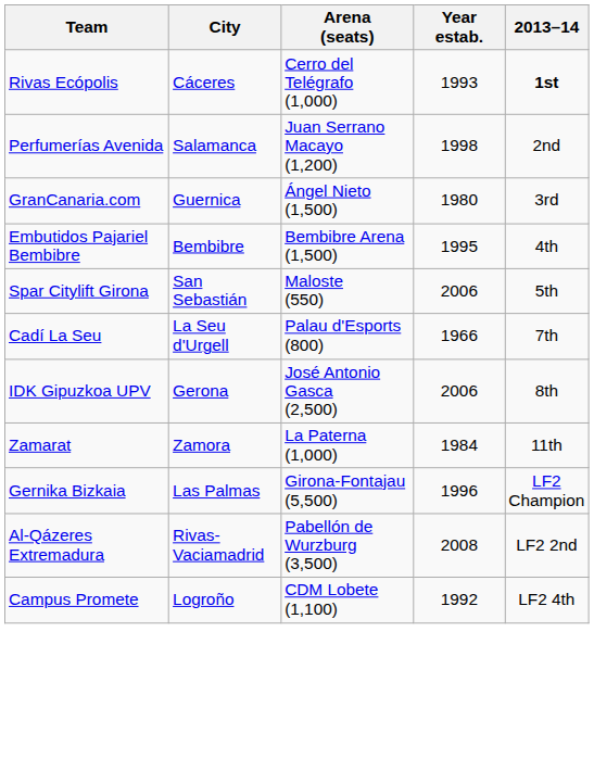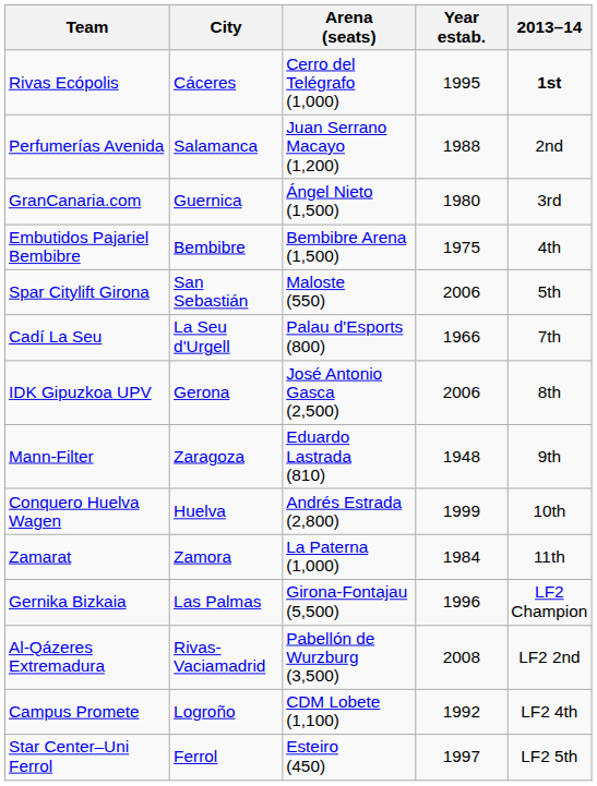 <table class="wikitable sortable">
 <tr>
 <th width=150>Team</th>
 <th width=100>City</th>
 <th width=120>Arena<br>(seats)</th>
 <th width=80>Year estab.</th>
 <th width=70>2013–14</th>
 </tr>
 <tr>
 <td><a href='#'>Rivas Ecópolis</a></td>
 <td><a href='#'>Cáceres</a></td>
 <td><a href='#'>Cerro del Telégrafo</a><br>(1,000)</td>
-<td style="text-align: center">1993</td>
+<td style="text-align: center">1995</td>
 <td style="text-align: center"><strong>1st</strong></td>
 </tr>
 <tr>
 <td><a href='#'>Perfumerías Avenida</a></td>
 <td><a href='#'>Salamanca</a></td>
 <td><a href='#'>Juan Serrano Macayo</a><br>(1,200)</td>
-<td style="text-align: center">1998</td>
+<td style="text-align: center">1988</td>
 <td style="text-align: center">2nd</td>
 </tr>
 <tr>
 <td><a href='#'>GranCanaria.com</a></td>
 <td><a href='#'>Guernica</a></td>
 <td><a href='#'>Ángel Nieto</a><br>(1,500)</td>
 <td style="text-align: center">1980</td>
 <td style="text-align: center">3rd</td>
 </tr>
 <tr>
 <td><a href='#'>Embutidos Pajariel Bembibre</a></td>
 <td><a href='#'>Bembibre</a></td>
 <td><a href='#'>Bembibre Arena</a><br>(1,500)</td>
-<td style="text-align: center">1995</td>
+<td style="text-align: center">1975</td>
 <td style="text-align: center">4th</td>
 </tr>
 <tr>
 <td><a href='#'>Spar Citylift Girona</a></td>
 <td><a href='#'>San Sebastián</a></td>
 <td><a href='#'>Maloste</a><br>(550)</td>
 <td style="text-align: center">2006</td>
 <td style="text-align: center">5th</td>
 </tr>
 <tr>
 <td><a href='#'>Cadí La Seu</a></td>
 <td><a href='#'>La Seu d'Urgell</a></td>
 <td><a href='#'>Palau d'Esports</a><br>(800)</td>
 <td style="text-align: center">1966</td>
 <td style="text-align: center">7th</td>
 </tr>
 <tr>
 <td><a href='#'>IDK Gipuzkoa UPV</a></td>
 <td><a href='#'>Gerona</a></td>
 <td><a href='#'>José Antonio Gasca</a><br>(2,500)</td>
 <td style="text-align: center">2006</td>
 <td style="text-align: center">8th</td>
+</tr>
+<tr>
+<td><a href='#'>Mann-Filter</a></td>
+<td><a href='#'>Zaragoza</a></td>
+<td><a href='#'>Eduardo Lastrada</a><br>(810)</td>
+<td style="text-align: center">1948</td>
+<td style="text-align: center">9th</td>
+</tr>
+<tr>
+<td><a href='#'>Conquero Huelva Wagen</a></td>
+<td><a href='#'>Huelva</a></td>
+<td><a href='#'>Andrés Estrada</a><br>(2,800)</td>
+<td style="text-align: center">1999</td>
+<td style="text-align: center">10th</td>
 </tr>
 <tr>
 <td><a href='#'>Zamarat</a></td>
 <td><a href='#'>Zamora</a></td>
 <td><a href='#'>La Paterna</a><br>(1,000)</td>
 <td style="text-align: center">1984</td>
 <td style="text-align: center">11th</td>
 </tr>
 <tr>
 <td><a href='#'>Gernika Bizkaia</a></td>
 <td><a href='#'>Las Palmas</a></td>
 <td><a href='#'>Girona-Fontajau</a><br>(5,500)</td>
 <td style="text-align: center">1996</td>
 <td style="text-align: center"><a href='#'>LF2</a> Champion</td>
 </tr>
 <tr>
 <td><a href='#'>Al-Qázeres Extremadura</a></td>
 <td><a href='#'>Rivas-Vaciamadrid</a></td>
 <td><a href='#'>Pabellón de Wurzburg</a><br>(3,500)</td>
 <td style="text-align: center">2008</td>
 <td style="text-align: center">LF2 2nd</td>
 </tr>
 <tr>
 <td><a href='#'>Campus Promete</a></td>
 <td><a href='#'>Logroño</a></td>
 <td><a href='#'>CDM Lobete</a><br>(1,100)</td>
 <td style="text-align: center">1992</td>
 <td style="text-align: center">LF2 4th</td>
 </tr>
+<tr>
+<td><a href='#'>Star Center–Uni Ferrol</a></td>
+<td><a href='#'>Ferrol</a></td>
+<td><a href='#'>Esteiro</a><br>(450)</td>
+<td style="text-align: center">1997</td>
+<td style="text-align: center">LF2 5th</td>
+</tr>
 </table>
